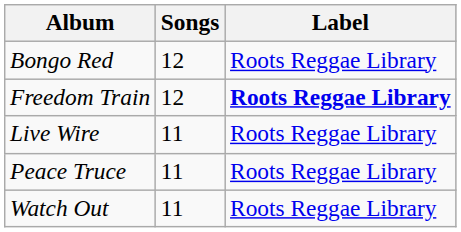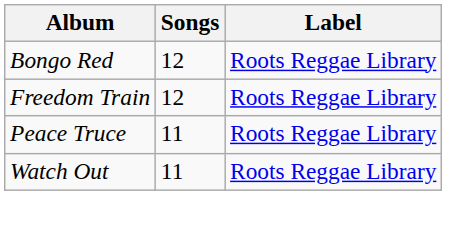 <table class="wikitable">
 <tr>
 <th>Album</th>
 <th>Songs</th>
 <th>Label</th>
 </tr>
 <tr>
 <td><em>Bongo Red</em></td>
 <td>12</td>
 <td><a href='#'>Roots Reggae Library</a></td>
 </tr>
 <tr>
 <td><em>Freedom Train</em></td>
 <td>12</td>
-<td><strong><a href='#'>Roots Reggae Library</a></strong></td>
-</tr>
-<tr>
-<td><em>Live Wire</em></td>
-<td>11</td>
 <td><a href='#'>Roots Reggae Library</a></td>
 </tr>
 <tr>
 <td><em>Peace Truce</em></td>
 <td>11</td>
 <td><a href='#'>Roots Reggae Library</a></td>
 </tr>
 <tr>
 <td><em>Watch Out</em></td>
 <td>11</td>
 <td><a href='#'>Roots Reggae Library</a></td>
 </tr>
 </table>
